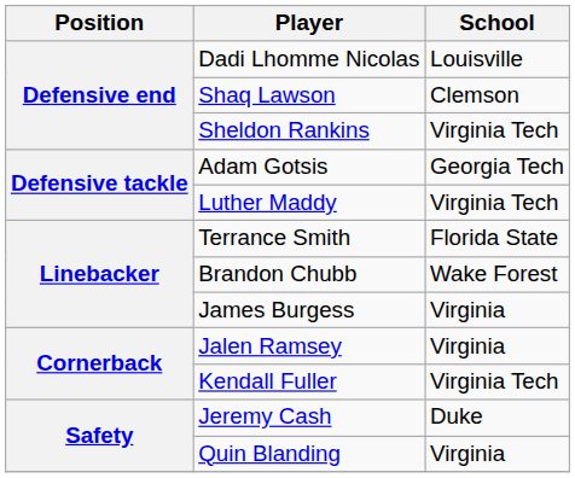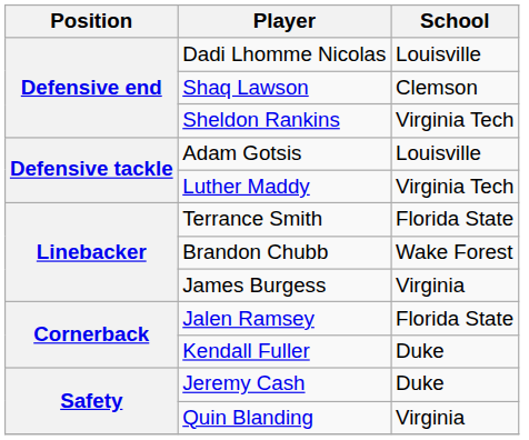 <table class="wikitable">
 <tr>
 <th>Position</th>
 <th>Player</th>
 <th>School</th>
 </tr>
 <tr>
 <th rowspan="3"><a href='#'>Defensive end</a></th>
 <td>Dadi Lhomme Nicolas</td>
 <td>Louisville</td>
 </tr>
 <tr>
 <td><a href='#'>Shaq Lawson</a></td>
 <td>Clemson</td>
 </tr>
 <tr>
 <td><a href='#'>Sheldon Rankins</a></td>
 <td>Virginia Tech</td>
 </tr>
 <tr>
 <th rowspan="2"><a href='#'>Defensive tackle</a></th>
 <td>Adam Gotsis</td>
-<td>Georgia Tech</td>
+<td>Louisville</td>
 </tr>
 <tr>
 <td><a href='#'>Luther Maddy</a></td>
 <td>Virginia Tech</td>
 </tr>
 <tr>
 <th rowspan="3"><a href='#'>Linebacker</a></th>
 <td>Terrance Smith</td>
 <td>Florida State</td>
 </tr>
 <tr>
 <td>Brandon Chubb</td>
 <td>Wake Forest</td>
 </tr>
 <tr>
 <td>James Burgess</td>
 <td>Virginia</td>
 </tr>
 <tr>
 <th rowspan="2"><a href='#'>Cornerback</a></th>
 <td><a href='#'>Jalen Ramsey</a></td>
-<td>Virginia</td>
+<td>Florida State</td>
 </tr>
 <tr>
 <td><a href='#'>Kendall Fuller</a></td>
-<td>Virginia Tech</td>
+<td>Duke</td>
 </tr>
 <tr>
 <th rowspan="2"><a href='#'>Safety</a></th>
 <td><a href='#'>Jeremy Cash</a></td>
 <td>Duke</td>
 </tr>
 <tr>
 <td><a href='#'>Quin Blanding</a></td>
 <td>Virginia</td>
 </tr>
 <tr>
 </tr>
 </table>
